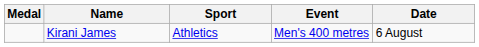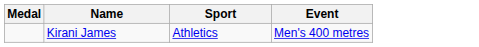 <table class="wikitable sortable" style="font-size: 95%;">
 <tr>
 <th>Medal</th>
 <th style="width:10em">Name</th>
 <th style="width:8em">Sport</th>
 <th style="width:8em">Event</th>
-<th style="width:8em">Date</th>
 </tr>
 <tr>
 <td></td>
 <td><a href='#'>Kirani James</a></td>
 <td><a href='#'>Athletics</a></td>
 <td><a href='#'>Men's 400 metres</a></td>
-<td>6 August</td>
 </tr>
 </table>
